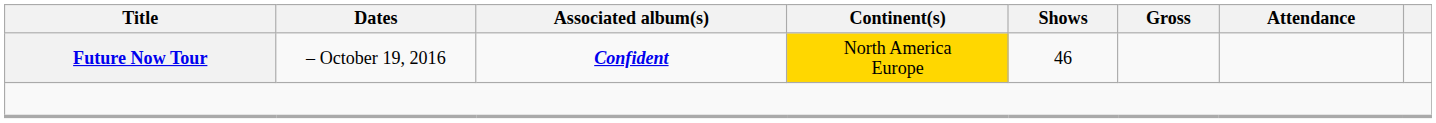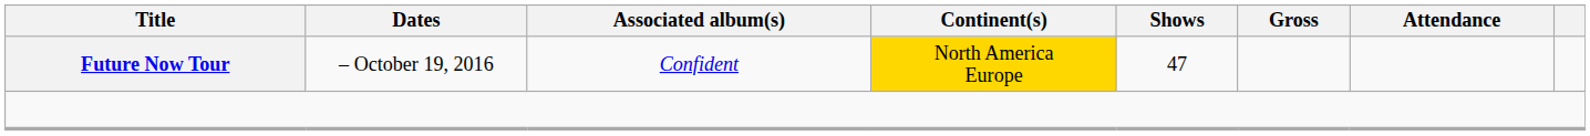 <table class="wikitable sortable plainrowheaders" style="text-align:center;" width="100%">
 <tr>
 <th scope="col">Title</th>
 <th scope="col" width="14%">Dates</th>
 <th scope="col">Associated album(s)</th>
 <th scope="col">Continent(s)</th>
 <th scope="col">Shows</th>
 <th scope="col">Gross</th>
 <th scope="col">Attendance</th>
 <th scope="col" width="2%" class="unsortable"></th>
 </tr>
 <tr>
 <th scope="row"><a href='#'>Future Now Tour</a><br></th>
 <td> – October 19, 2016</td>
-<td><strong><em><a href='#'>Confident</a></em></strong></td>
+<td><em><a href='#'>Confident</a></em></td>
 <td style="background: gold;">North America<br>Europe</td>
-<td>46</td>
+<td>47</td>
 <td></td>
 <td></td>
 <td><br></td>
 </tr>
 <tr class="expand-child">
 <td colspan="8" style="border-bottom-width:3px; padding:5px;"><br></td>
 </tr>
 </table>
